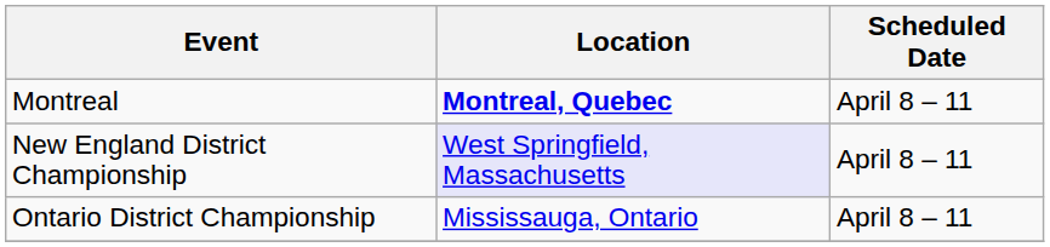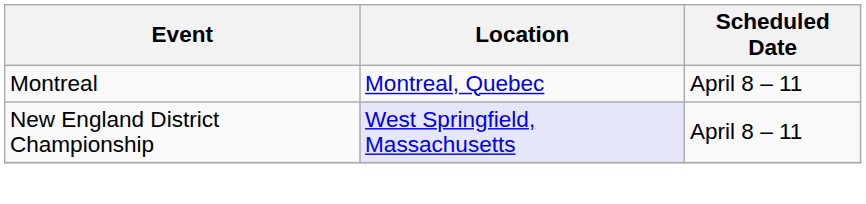 <table class="wikitable">
 <tr>
 <th>Event</th>
 <th>Location</th>
 <th>Scheduled Date</th>
 </tr>
 <tr>
 <td>Montreal</td>
-<td><strong><a href='#'>Montreal, Quebec</a></strong></td>
+<td><a href='#'>Montreal, Quebec</a></td>
 <td>April 8 – 11</td>
 </tr>
 <tr>
 <td>New England District Championship</td>
 <td style="background: lavender;"><a href='#'>West Springfield, Massachusetts</a></td>
 <td>April 8 – 11</td>
 </tr>
 <tr>
-<td>Ontario District Championship</td>
-<td><a href='#'>Mississauga, Ontario</a></td>
-<td>April 8 – 11</td>
-</tr>
-<tr>
 </tr>
 </table>
